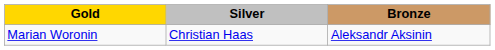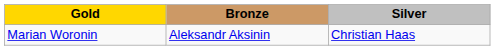 <table class="wikitable" style="text-align:left">
 <tr align="center">
 <td width=200 bgcolor=gold><strong>Gold</strong></td>
+<td width=200 bgcolor=CC9966><strong>Bronze</strong></td>
 <td width=200 bgcolor=silver><strong>Silver</strong></td>
-<td width=200 bgcolor=CC9966><strong>Bronze</strong></td>
 </tr>
 <tr>
 <td><a href='#'>Marian Woronin</a><br><em></em></td>
+<td><a href='#'>Aleksandr Aksinin</a><br><em></em></td>
 <td><a href='#'>Christian Haas</a><br><em></em></td>
-<td><a href='#'>Aleksandr Aksinin</a><br><em></em></td>
 </tr>
 </table>
